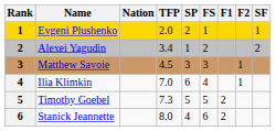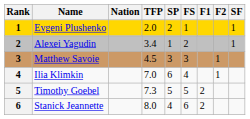 <table class="wikitable">
 <tr>
 <th>Rank</th>
 <th>Name</th>
 <th>Nation</th>
 <th>TFP</th>
 <th>SP</th>
 <th>FS</th>
 <th>F1</th>
 <th>F2</th>
 <th>SF</th>
 </tr>
 <tr bgcolor="gold">
 <td align="center"><strong>1</strong></td>
 <td><a href='#'>Evgeni Plushenko</a></td>
 <td></td>
 <td>2.0</td>
 <td>2</td>
 <td>1</td>
 <td></td>
 <td></td>
 <td>1</td>
 </tr>
 <tr bgcolor="silver">
 <td align="center"><strong>2</strong></td>
 <td><a href='#'>Alexei Yagudin</a></td>
 <td></td>
 <td>3.4</td>
 <td>1</td>
 <td>2</td>
 <td></td>
 <td></td>
-<td>2</td>
+<td>1</td>
 </tr>
 <tr bgcolor="cc9966">
 <td align="center"><strong>3</strong></td>
 <td><a href='#'>Matthew Savoie</a></td>
 <td></td>
 <td>4.5</td>
 <td>3</td>
 <td>3</td>
 <td></td>
 <td>1</td>
 <td></td>
 </tr>
 <tr>
 <th>4</th>
 <td><a href='#'>Ilia Klimkin</a></td>
 <td></td>
 <td>7.0</td>
 <td>6</td>
 <td>4</td>
 <td></td>
 <td>1</td>
 <td></td>
 </tr>
 <tr>
 <th>5</th>
 <td><a href='#'>Timothy Goebel</a></td>
 <td></td>
 <td>7.3</td>
 <td>5</td>
 <td>5</td>
 <td>2</td>
 <td></td>
 <td></td>
 </tr>
 <tr>
 <th>6</th>
 <td><a href='#'>Stanick Jeannette</a></td>
 <td></td>
 <td>8.0</td>
 <td>4</td>
 <td>6</td>
 <td>2</td>
 <td></td>
 <td></td>
 </tr>
 </table>
